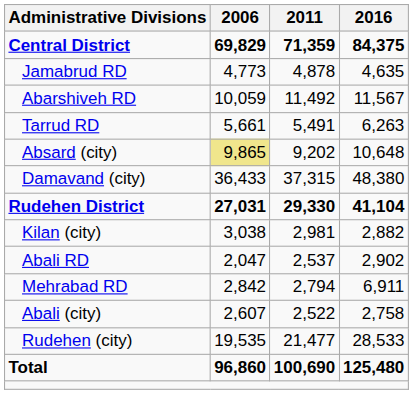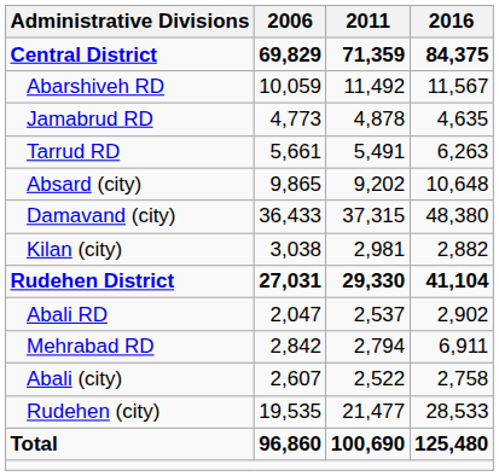 <table class="wikitable">
 <tr>
 <th>Administrative Divisions</th>
 <th>2006</th>
 <th>2011</th>
 <th>2016</th>
 </tr>
 <tr>
 <td><strong><a href='#'>Central District</a></strong></td>
 <td style="text-align: right;"><strong>69,829</strong></td>
 <td style="text-align: right;"><strong>71,359</strong></td>
 <td style="text-align: right;"><strong>84,375</strong></td>
 </tr>
 <tr>
+<td style="padding-left: 1em;"><a href='#'>Abarshiveh RD</a></td>
+<td style="text-align: right;">10,059</td>
+<td style="text-align: right;">11,492</td>
+<td style="text-align: right;">11,567</td>
+</tr>
+<tr>
 <td style="padding-left: 1em;"><a href='#'>Jamabrud RD</a></td>
 <td style="text-align: right;">4,773</td>
 <td style="text-align: right;">4,878</td>
 <td style="text-align: right;">4,635</td>
-</tr>
-<tr>
-<td style="padding-left: 1em;"><a href='#'>Abarshiveh RD</a></td>
-<td style="text-align: right;">10,059</td>
-<td style="text-align: right;">11,492</td>
-<td style="text-align: right;">11,567</td>
 </tr>
 <tr>
 <td style="padding-left: 1em;"><a href='#'>Tarrud RD</a></td>
 <td style="text-align: right;">5,661</td>
 <td style="text-align: right;">5,491</td>
 <td style="text-align: right;">6,263</td>
 </tr>
 <tr>
 <td style="padding-left: 1em;"><a href='#'>Absard</a> (city)</td>
-<td style="background: khaki; text-align: right;">9,865</td>
+<td style="text-align: right;">9,865</td>
 <td style="text-align: right;">9,202</td>
 <td style="text-align: right;">10,648</td>
 </tr>
 <tr>
 <td style="padding-left: 1em;"><a href='#'>Damavand</a> (city)</td>
 <td style="text-align: right;">36,433</td>
 <td style="text-align: right;">37,315</td>
 <td style="text-align: right;">48,380</td>
 </tr>
 <tr>
+<td style="padding-left: 1em;"><a href='#'>Kilan</a> (city)</td>
+<td style="text-align: right;">3,038</td>
+<td style="text-align: right;">2,981</td>
+<td style="text-align: right;">2,882</td>
+</tr>
+<tr>
 <td><strong><a href='#'>Rudehen District</a></strong></td>
 <td style="text-align: right;"><strong>27,031</strong></td>
 <td style="text-align: right;"><strong>29,330</strong></td>
 <td style="text-align: right;"><strong>41,104</strong></td>
-</tr>
-<tr>
-<td style="padding-left: 1em;"><a href='#'>Kilan</a> (city)</td>
-<td style="text-align: right;">3,038</td>
-<td style="text-align: right;">2,981</td>
-<td style="text-align: right;">2,882</td>
 </tr>
 <tr>
 <td style="padding-left: 1em;"><a href='#'>Abali RD</a></td>
 <td style="text-align: right;">2,047</td>
 <td style="text-align: right;">2,537</td>
 <td style="text-align: right;">2,902</td>
 </tr>
 <tr>
 <td style="padding-left: 1em;"><a href='#'>Mehrabad RD</a></td>
 <td style="text-align: right;">2,842</td>
 <td style="text-align: right;">2,794</td>
 <td style="text-align: right;">6,911</td>
 </tr>
 <tr>
 <td style="padding-left: 1em;"><a href='#'>Abali</a> (city)</td>
 <td style="text-align: right;">2,607</td>
 <td style="text-align: right;">2,522</td>
 <td style="text-align: right;">2,758</td>
 </tr>
 <tr>
 <td style="padding-left: 1em;"><a href='#'>Rudehen</a> (city)</td>
 <td style="text-align: right;">19,535</td>
 <td style="text-align: right;">21,477</td>
 <td style="text-align: right;">28,533</td>
 </tr>
 <tr>
 <td><strong>Total</strong></td>
 <td style="text-align: right;"><strong>96,860</strong></td>
 <td style="text-align: right;"><strong>100,690</strong></td>
 <td style="text-align: right;"><strong>125,480</strong></td>
 </tr>
 <tr>
 <td colspan=4></td>
 </tr>
 </table>
